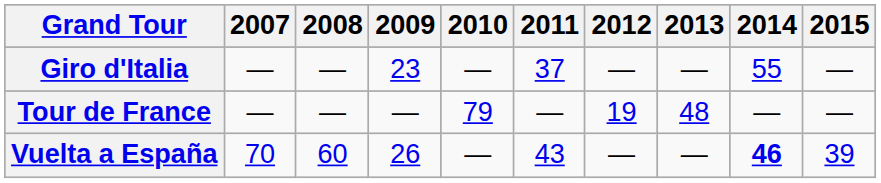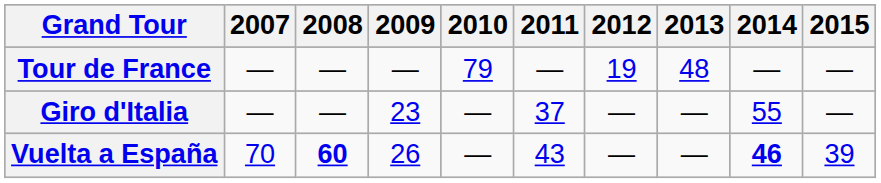 <table class="wikitable plainrowheaders">
 <tr>
 <th scope="col"><a href='#'>Grand Tour</a></th>
 <th scope="col">2007</th>
 <th scope="col">2008</th>
 <th scope="col">2009</th>
 <th scope="col">2010</th>
 <th scope="col">2011</th>
 <th scope="col">2012</th>
 <th scope="col">2013</th>
 <th scope="col">2014</th>
 <th scope="col">2015</th>
 </tr>
 <tr style="text-align:center;">
+<th scope="row"> <a href='#'>Tour de France</a></th>
+<td>—</td>
+<td>—</td>
+<td>—</td>
+<td><a href='#'>79</a></td>
+<td>—</td>
+<td><a href='#'>19</a></td>
+<td><a href='#'>48</a></td>
+<td>—</td>
+<td>—</td>
+</tr>
+<tr style="text-align:center;">
 <th scope="row"> <a href='#'>Giro d'Italia</a></th>
 <td>—</td>
 <td>—</td>
 <td><a href='#'>23</a></td>
 <td>—</td>
 <td><a href='#'>37</a></td>
 <td>—</td>
 <td>—</td>
 <td><a href='#'>55</a></td>
 <td>—</td>
 </tr>
 <tr style="text-align:center;">
-<th scope="row"> <a href='#'>Tour de France</a></th>
-<td>—</td>
-<td>—</td>
-<td>—</td>
-<td><a href='#'>79</a></td>
-<td>—</td>
-<td><a href='#'>19</a></td>
-<td><a href='#'>48</a></td>
-<td>—</td>
-<td>—</td>
-</tr>
-<tr style="text-align:center;">
 <th scope="row"> <a href='#'>Vuelta a España</a></th>
 <td><a href='#'>70</a></td>
-<td><a href='#'>60</a></td>
+<td><strong><a href='#'>60</a></strong></td>
 <td><a href='#'>26</a></td>
 <td>—</td>
 <td><a href='#'>43</a></td>
 <td>—</td>
 <td>—</td>
 <td><strong><a href='#'>46</a></strong></td>
 <td><a href='#'>39</a></td>
 </tr>
 </table>
